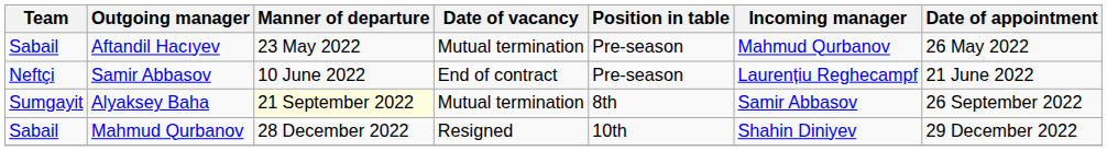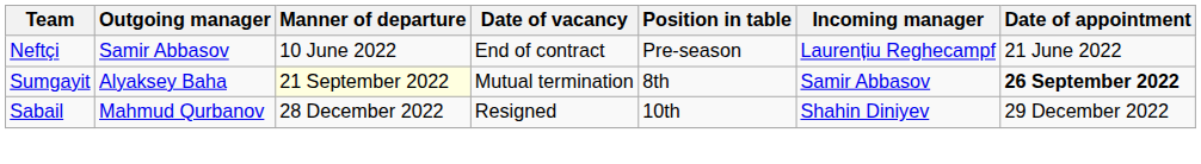 <table class="wikitable">
 <tr>
 <th>Team</th>
 <th>Outgoing manager</th>
 <th>Manner of departure</th>
 <th>Date of vacancy</th>
 <th>Position in table</th>
 <th>Incoming manager</th>
 <th>Date of appointment</th>
-</tr>
-<tr>
-<td><a href='#'>Sabail</a></td>
-<td> <a href='#'>Aftandil Hacıyev</a></td>
-<td>23 May 2022</td>
-<td>Mutual termination</td>
-<td>Pre-season</td>
-<td> <a href='#'>Mahmud Qurbanov</a></td>
-<td>26 May 2022</td>
 </tr>
 <tr>
 <td><a href='#'>Neftçi</a></td>
 <td> <a href='#'>Samir Abbasov</a></td>
 <td>10 June 2022</td>
 <td>End of contract</td>
 <td>Pre-season</td>
 <td> <a href='#'>Laurențiu Reghecampf</a></td>
 <td>21 June 2022</td>
 </tr>
 <tr>
 <td><a href='#'>Sumgayit</a></td>
 <td> <a href='#'>Alyaksey Baha</a></td>
 <td style="background: lightyellow;">21 September 2022</td>
 <td>Mutual termination</td>
 <td>8th</td>
 <td> <a href='#'>Samir Abbasov</a></td>
-<td>26 September 2022</td>
+<td><strong>26 September 2022</strong></td>
 </tr>
 <tr>
 <td><a href='#'>Sabail</a></td>
 <td> <a href='#'>Mahmud Qurbanov</a></td>
 <td>28 December 2022</td>
 <td>Resigned</td>
 <td>10th</td>
 <td> <a href='#'>Shahin Diniyev</a></td>
 <td>29 December 2022</td>
 </tr>
 <tr>
 </tr>
 </table>
